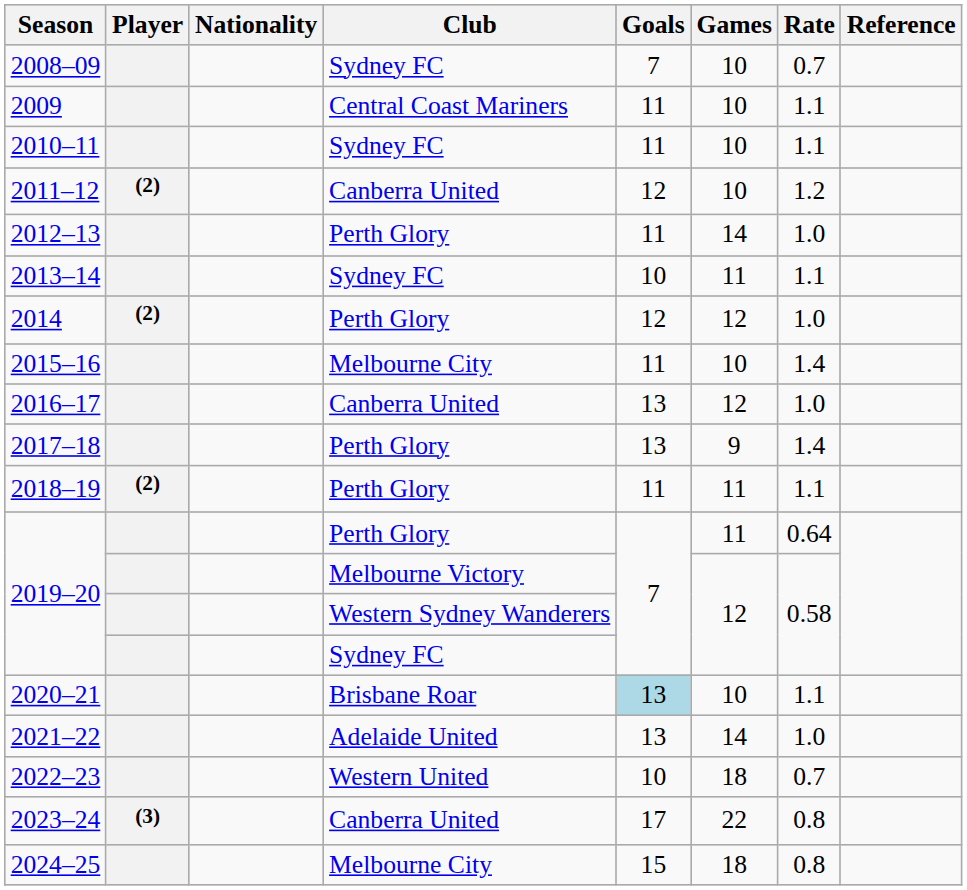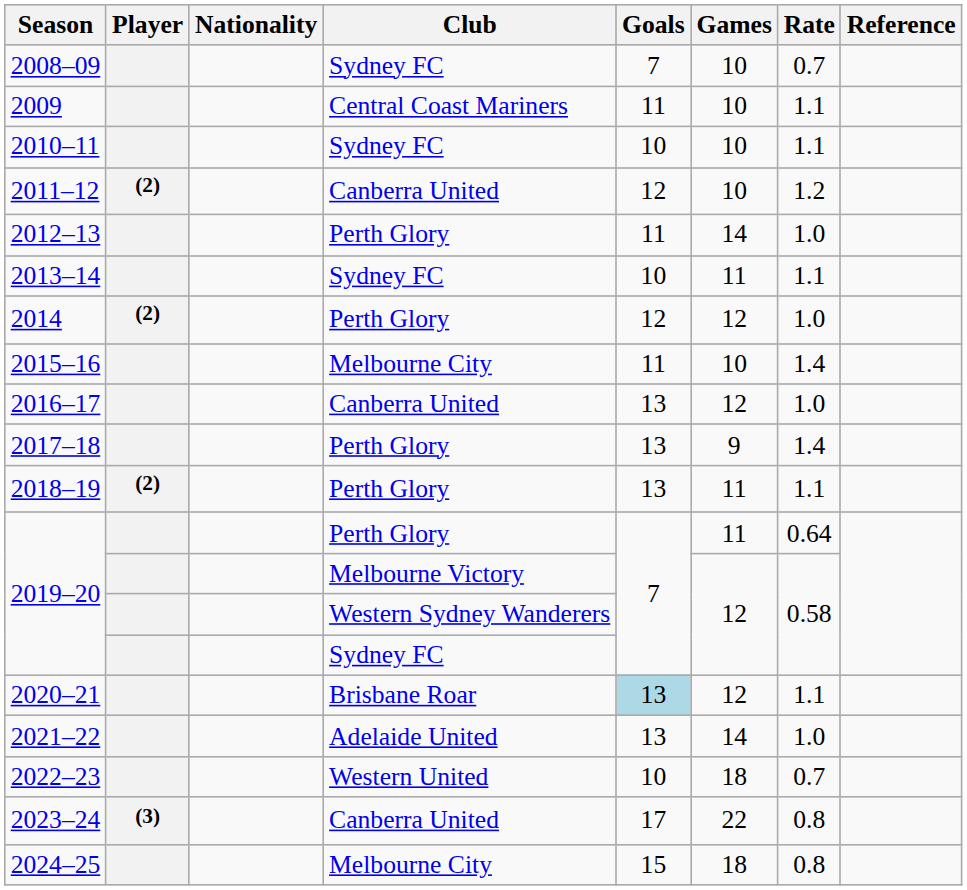 <table class="wikitable sortable plainrowheaders">
 <tr>
 <th scope="col">Season</th>
 <th scope="col">Player</th>
 <th scope="col">Nationality</th>
 <th scope="col">Club</th>
 <th scope="col">Goals</th>
 <th scope="col">Games</th>
 <th scope="col">Rate</th>
 <th scope="col" class="unsortable">Reference</th>
 </tr>
 <tr>
 <td><a href='#'>2008–09</a></td>
 <th scope="row"></th>
 <td></td>
 <td><a href='#'>Sydney FC</a></td>
 <td style="text-align:center">7</td>
 <td style="text-align:center">10</td>
 <td style="text-align:center">0.7</td>
 <td style="text-align:center"></td>
 </tr>
 <tr>
 <td><a href='#'>2009</a></td>
 <th scope="row"></th>
 <td></td>
 <td><a href='#'>Central Coast Mariners</a></td>
 <td style="text-align:center">11</td>
 <td style="text-align:center">10</td>
 <td style="text-align:center">1.1</td>
 <td style="text-align:center"></td>
 </tr>
 <tr>
 <td><a href='#'>2010–11</a></td>
 <th scope="row"></th>
 <td></td>
 <td><a href='#'>Sydney FC</a></td>
-<td style="text-align:center">11</td>
+<td style="text-align:center">10</td>
 <td style="text-align:center">10</td>
 <td style="text-align:center">1.1</td>
 <td style="text-align:center"></td>
 </tr>
 <tr>
 <td><a href='#'>2011–12</a></td>
 <th scope="row"> <strong><sup>(2)</sup></strong></th>
 <td></td>
 <td scope="row"><a href='#'>Canberra United</a></td>
 <td style="text-align:center">12</td>
 <td style="text-align:center">10</td>
 <td style="text-align:center">1.2</td>
 <td style="text-align:center"></td>
 </tr>
 <tr>
 <td><a href='#'>2012–13</a></td>
 <th scope="row"></th>
 <td></td>
 <td><a href='#'>Perth Glory</a></td>
 <td style="text-align:center">11</td>
 <td style="text-align:center">14</td>
 <td style="text-align:center">1.0</td>
 <td style="text-align:center"></td>
 </tr>
 <tr>
 <td><a href='#'>2013–14</a></td>
 <th scope="row"></th>
 <td></td>
 <td><a href='#'>Sydney FC</a></td>
 <td style="text-align:center">10</td>
 <td style="text-align:center">11</td>
 <td style="text-align:center">1.1</td>
 <td style="text-align:center"></td>
 </tr>
 <tr>
 <td><a href='#'>2014</a></td>
 <th scope="row"> <strong><sup>(2)</sup></strong></th>
 <td></td>
 <td><a href='#'>Perth Glory</a></td>
 <td style="text-align:center">12</td>
 <td style="text-align:center">12</td>
 <td style="text-align:center">1.0</td>
 <td style="text-align:center"></td>
 </tr>
 <tr>
 <td><a href='#'>2015–16</a></td>
 <th scope="row"></th>
 <td></td>
 <td scope="row"><a href='#'>Melbourne City</a></td>
 <td style="text-align:center">11</td>
 <td style="text-align:center">10</td>
 <td style="text-align:center">1.4</td>
 <td style="text-align:center"></td>
 </tr>
 <tr>
 <td><a href='#'>2016–17</a></td>
 <th scope="row"></th>
 <td></td>
 <td><a href='#'>Canberra United</a></td>
 <td style="text-align:center">13</td>
 <td style="text-align:center">12</td>
 <td style="text-align:center">1.0</td>
 <td style="text-align:center"></td>
 </tr>
 <tr>
 <td><a href='#'>2017–18</a></td>
 <th scope="row"></th>
 <td></td>
 <td><a href='#'>Perth Glory</a></td>
 <td style="text-align:center">13</td>
 <td style="text-align:center">9</td>
 <td style="text-align:center">1.4</td>
 <td style="text-align:center"></td>
 </tr>
 <tr>
 <td><a href='#'>2018–19</a></td>
 <th scope="row"> <strong><sup>(2)</sup></strong></th>
 <td></td>
 <td><a href='#'>Perth Glory</a></td>
-<td style="text-align:center">11</td>
+<td style="text-align:center">13</td>
 <td style="text-align:center">11</td>
 <td style="text-align:center">1.1</td>
 <td style="text-align:center"></td>
 </tr>
 <tr>
 <td rowspan="4"><a href='#'>2019–20</a></td>
 <th scope="row"></th>
 <td></td>
 <td><a href='#'>Perth Glory</a></td>
 <td style="text-align:center" rowspan="4">7</td>
 <td style="text-align:center">11</td>
 <td style="text-align:center">0.64</td>
 <td style="text-align:center" rowspan="4"></td>
 </tr>
 <tr>
 <th scope="row"></th>
 <td></td>
 <td><a href='#'>Melbourne Victory</a></td>
 <td rowspan=3; style="text-align:center">12</td>
 <td rowspan=3; style="text-align:center">0.58</td>
 </tr>
 <tr>
 <th scope="row"></th>
 <td></td>
 <td><a href='#'>Western Sydney Wanderers</a></td>
 </tr>
 <tr>
 <th scope="row"></th>
 <td></td>
 <td><a href='#'>Sydney FC</a></td>
 </tr>
 <tr>
 <td><a href='#'>2020–21</a></td>
 <th scope="row"></th>
 <td></td>
 <td><a href='#'>Brisbane Roar</a></td>
 <td style="background: lightblue; text-align:center">13</td>
-<td style="text-align:center">10</td>
+<td style="text-align:center">12</td>
 <td style="text-align:center">1.1</td>
 <td style="text-align:center"></td>
 </tr>
 <tr>
 <td><a href='#'>2021–22</a></td>
 <th scope="row"></th>
 <td></td>
 <td><a href='#'>Adelaide United</a></td>
 <td style="text-align:center">13</td>
 <td style="text-align:center">14</td>
 <td style="text-align:center">1.0</td>
 <td style="text-align:center"></td>
 </tr>
 <tr>
 <td><a href='#'>2022–23</a></td>
 <th scope="row"></th>
 <td></td>
 <td><a href='#'>Western United</a></td>
 <td style="text-align:center">10</td>
 <td style="text-align:center">18</td>
 <td style="text-align:center">0.7</td>
 <td style="text-align:center"></td>
 </tr>
 <tr>
 <td><a href='#'>2023–24</a></td>
 <th scope="row"> <strong><sup>(3)</sup></strong></th>
 <td></td>
 <td scope="row"><a href='#'>Canberra United</a></td>
 <td style="text-align:center">17</td>
 <td style="text-align:center">22</td>
 <td style="text-align:center">0.8</td>
 <td style="text-align:center"></td>
 </tr>
 <tr>
 <td><a href='#'>2024–25</a></td>
 <th scope="row"></th>
 <td></td>
 <td scope="row"><a href='#'>Melbourne City</a></td>
 <td style="text-align:center">15</td>
 <td style="text-align:center">18</td>
 <td style="text-align:center">0.8</td>
 <td style="text-align:center"></td>
 </tr>
 </table>
